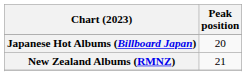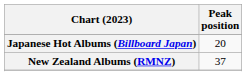 <table class="wikitable sortable plainrowheaders" style="text-align:center">
 <tr>
 <th scope="col">Chart (2023)</th>
 <th scope="col">Peak<br>position</th>
 </tr>
 <tr>
 </tr>
 <tr>
 </tr>
 <tr>
 </tr>
 <tr>
 </tr>
 <tr>
 </tr>
 <tr>
 </tr>
 <tr>
 </tr>
 <tr>
 </tr>
 <tr>
 <th scope="row">Japanese Hot Albums (<em><a href='#'>Billboard Japan</a></em>)</th>
 <td>20</td>
 </tr>
 <tr>
 <th scope="row">New Zealand Albums (<a href='#'>RMNZ</a>)</th>
-<td>21</td>
+<td>37</td>
 </tr>
 <tr>
 </tr>
 <tr>
 </tr>
 <tr>
 </tr>
 <tr>
 </tr>
 <tr>
 </tr>
 <tr>
 </tr>
 <tr>
 </tr>
 <tr>
 </tr>
 <tr>
 </tr>
 </table>
